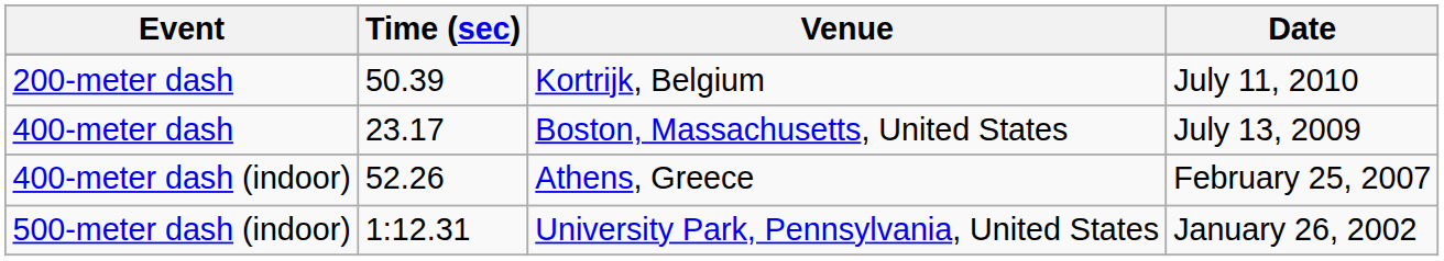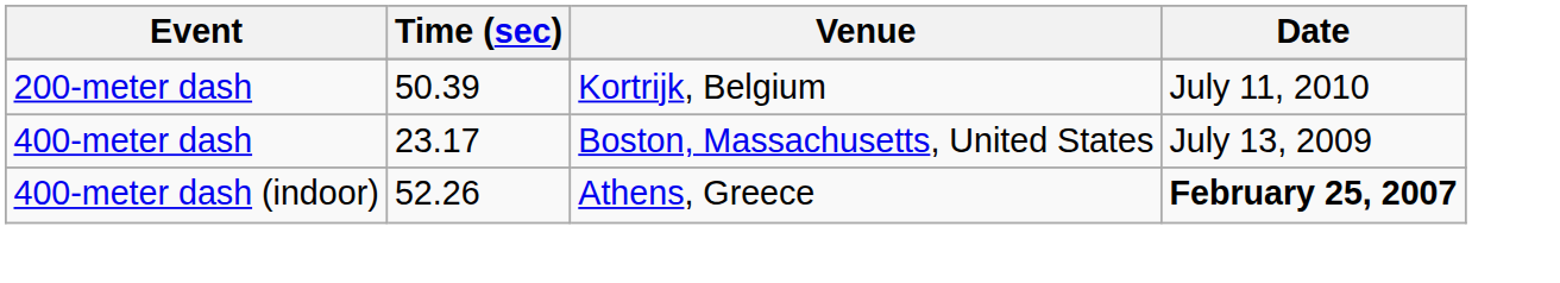 <table class=wikitable>
 <tr>
 <th>Event</th>
 <th>Time (<a href='#'>sec</a>)</th>
 <th>Venue</th>
 <th>Date</th>
 </tr>
 <tr>
 </tr>
 <tr>
 <td><a href='#'>200-meter dash</a></td>
 <td>50.39</td>
 <td><a href='#'>Kortrijk</a>, Belgium</td>
 <td>July 11, 2010</td>
 </tr>
 <tr>
 <td><a href='#'>400-meter dash</a></td>
 <td>23.17</td>
 <td><a href='#'>Boston, Massachusetts</a>, United States</td>
 <td>July 13, 2009</td>
 </tr>
 <tr>
 <td><a href='#'>400-meter dash</a> (indoor)</td>
 <td>52.26</td>
 <td><a href='#'>Athens</a>, Greece</td>
-<td>February 25, 2007</td>
-</tr>
-<tr>
-<td><a href='#'>500-meter dash</a> (indoor)</td>
-<td>1:12.31</td>
-<td><a href='#'>University Park, Pennsylvania</a>, United States</td>
-<td>January 26, 2002</td>
+<td><strong>February 25, 2007</strong></td>
 </tr>
 </table>
